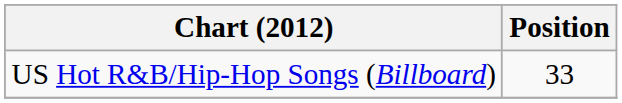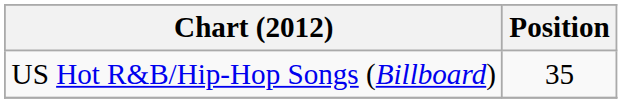 <table class="wikitable">
 <tr>
 <th scope="col">Chart (2012)</th>
 <th scope="col">Position</th>
 </tr>
 <tr>
 <td>US <a href='#'>Hot R&B/Hip-Hop Songs</a> (<em><a href='#'>Billboard</a></em>)</td>
-<td style="text-align:center;">33</td>
+<td style="text-align:center;">35</td>
 </tr>
 <tr>
 </tr>
 </table>
